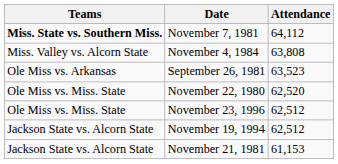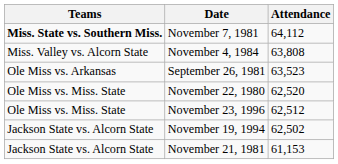 <table class="wikitable">
 <tr>
 <th>Teams</th>
 <th>Date</th>
 <th>Attendance</th>
 </tr>
 <tr>
 <td><strong>Miss. State vs. Southern Miss.</strong></td>
 <td>November 7, 1981</td>
 <td>64,112</td>
 </tr>
 <tr>
 <td>Miss. Valley vs. Alcorn State</td>
 <td>November 4, 1984</td>
 <td>63,808</td>
 </tr>
 <tr>
 <td>Ole Miss vs. Arkansas</td>
 <td>September 26, 1981</td>
 <td>63,523</td>
 </tr>
 <tr>
 <td>Ole Miss vs. Miss. State</td>
 <td>November 22, 1980</td>
 <td>62,520</td>
 </tr>
 <tr>
 <td>Ole Miss vs. Miss. State</td>
 <td>November 23, 1996</td>
 <td>62,512</td>
 </tr>
 <tr>
 <td>Jackson State vs. Alcorn State</td>
 <td>November 19, 1994</td>
-<td>62,512</td>
+<td>62,502</td>
 </tr>
 <tr>
 <td>Jackson State vs. Alcorn State</td>
 <td>November 21, 1981</td>
 <td>61,153</td>
 </tr>
 </table>
